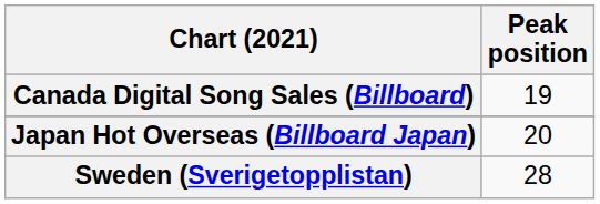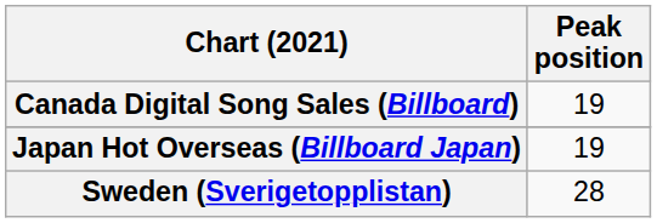 <table class="wikitable sortable plainrowheaders">
 <tr>
 <th scope="col">Chart (2021)</th>
 <th scope="col">Peak <br> position</th>
 </tr>
 <tr>
 <th scope="row">Canada Digital Song Sales (<em><a href='#'>Billboard</a></em>)</th>
 <td align="center">19</td>
 </tr>
 <tr>
 </tr>
 <tr>
 <th scope="row">Japan Hot Overseas (<em><a href='#'>Billboard Japan</a></em>)</th>
-<td style="text-align:center;">20</td>
+<td style="text-align:center;">19</td>
 </tr>
 <tr>
 <th scope="row">Sweden (<a href='#'>Sverigetopplistan</a>)</th>
 <td style="text-align:center;">28</td>
 </tr>
 </table>
